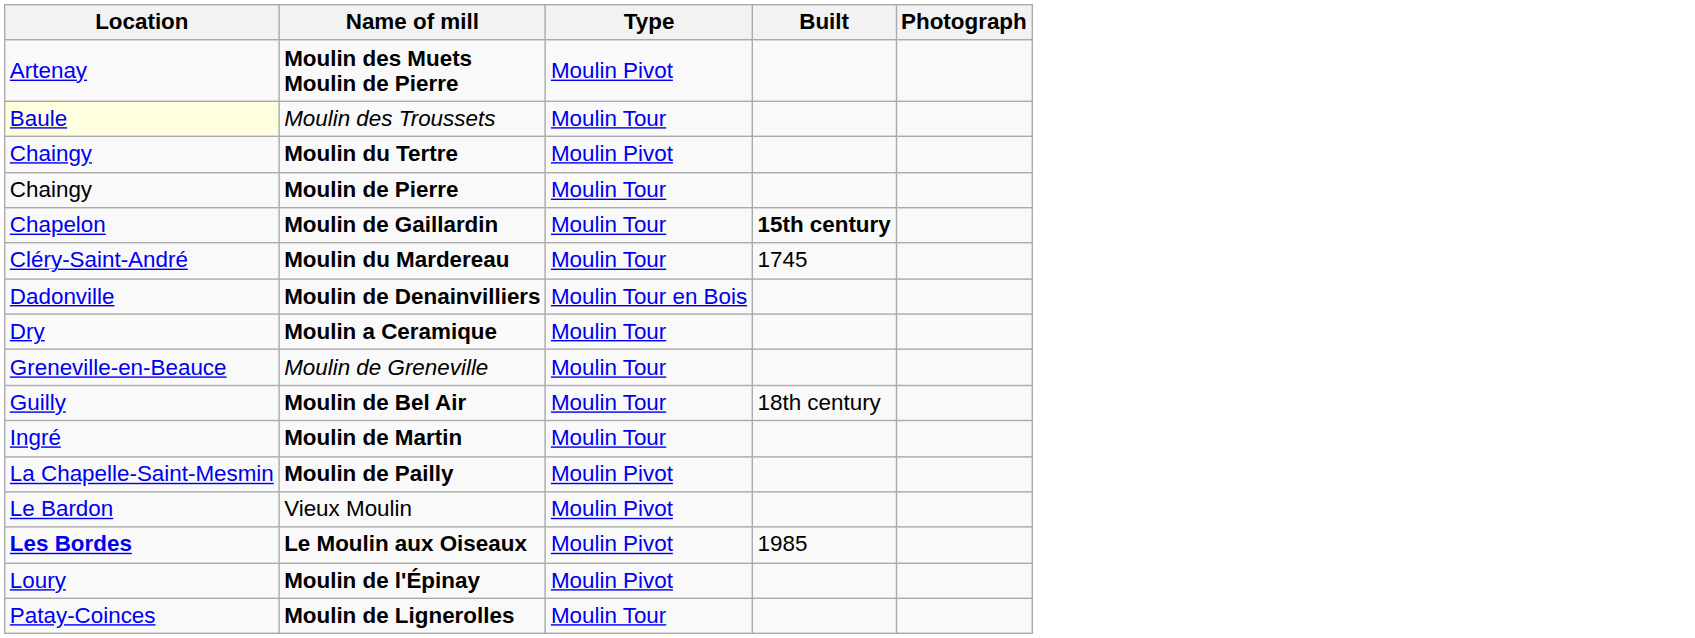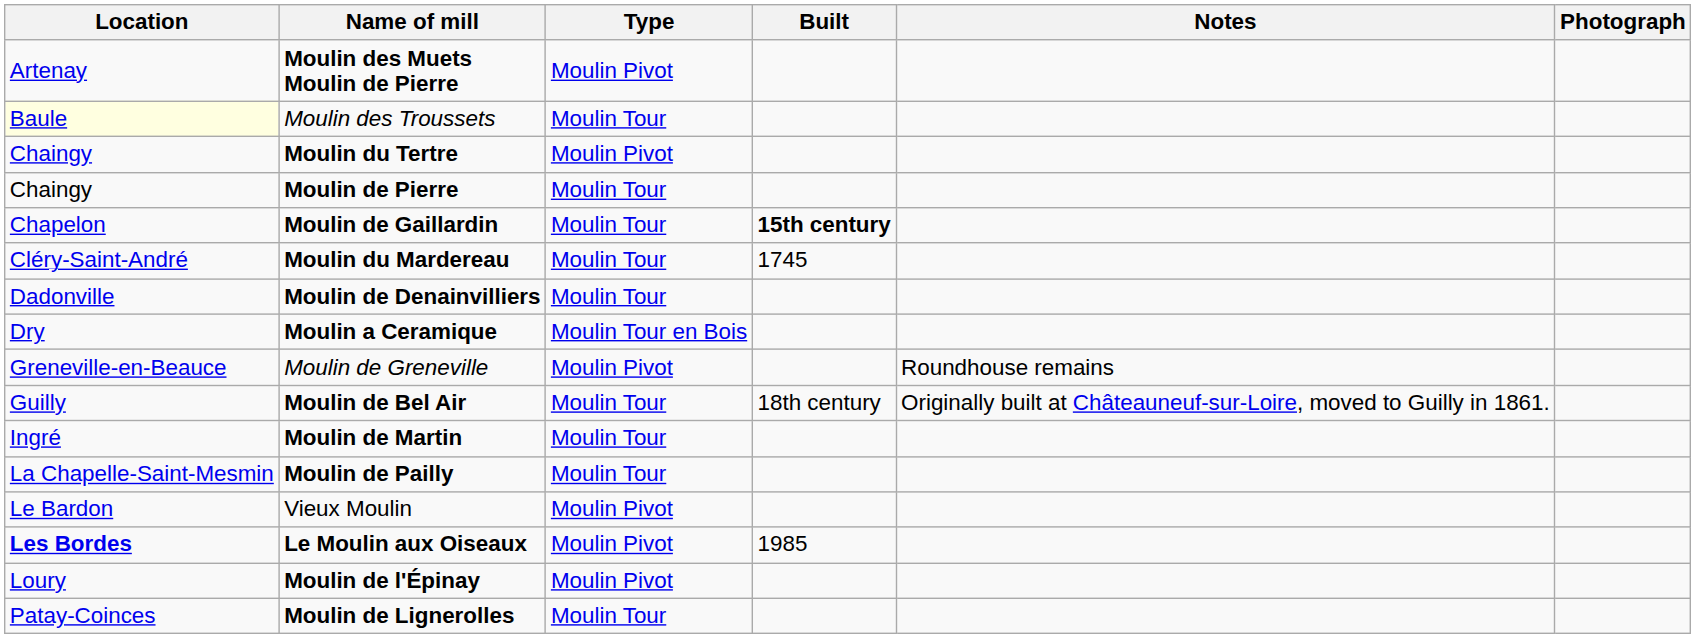 <table class="wikitable">
 <tr>
 <th>Location</th>
 <th>Name of mill</th>
 <th>Type</th>
 <th>Built</th>
+<th>Notes</th>
 <th>Photograph</th>
 </tr>
 <tr>
 <td><a href='#'>Artenay</a></td>
 <td><strong>Moulin des Muets<br>Moulin de Pierre</strong></td>
 <td><a href='#'>Moulin Pivot</a></td>
 <td></td>
+<td> </td>
 <td></td>
 </tr>
 <tr>
 <td style="background: lightyellow;"><a href='#'>Baule</a></td>
 <td><em>Moulin des Troussets</em></td>
 <td><a href='#'>Moulin Tour</a></td>
 <td></td>
+<td> </td>
 <td></td>
 </tr>
 <tr>
 <td><a href='#'>Chaingy</a></td>
 <td><strong>Moulin du Tertre</strong></td>
 <td><a href='#'>Moulin Pivot</a></td>
 <td></td>
+<td> </td>
 <td></td>
 </tr>
 <tr>
 <td>Chaingy</td>
 <td><strong>Moulin de Pierre</strong></td>
 <td><a href='#'>Moulin Tour</a></td>
 <td></td>
+<td> </td>
 <td></td>
 </tr>
 <tr>
 <td><a href='#'>Chapelon</a></td>
 <td><strong>Moulin de Gaillardin</strong></td>
 <td><a href='#'>Moulin Tour</a></td>
 <td><strong>15th century</strong></td>
+<td> </td>
 <td></td>
 </tr>
 <tr>
 <td><a href='#'>Cléry-Saint-André</a></td>
 <td><strong>Moulin du Mardereau</strong></td>
 <td><a href='#'>Moulin Tour</a></td>
 <td>1745</td>
+<td> </td>
 <td></td>
 </tr>
 <tr>
 <td><a href='#'>Dadonville</a></td>
 <td><strong>Moulin de Denainvilliers</strong></td>
-<td><a href='#'>Moulin Tour en Bois</a></td>
+<td><a href='#'>Moulin Tour</a></td>
 <td></td>
+<td> </td>
 <td></td>
 </tr>
 <tr>
 <td><a href='#'>Dry</a></td>
 <td><strong>Moulin a Ceramique</strong></td>
-<td><a href='#'>Moulin Tour</a></td>
+<td><a href='#'>Moulin Tour en Bois</a></td>
+<td></td>
 <td></td>
 <td></td>
 </tr>
 <tr>
 <td><a href='#'>Greneville-en-Beauce</a></td>
 <td><em>Moulin de Greneville</em></td>
-<td><a href='#'>Moulin Tour</a></td>
+<td><a href='#'>Moulin Pivot</a></td>
 <td></td>
+<td>Roundhouse remains<br> </td>
 <td></td>
 </tr>
 <tr>
 <td><a href='#'>Guilly</a></td>
 <td><strong>Moulin de Bel Air</strong></td>
 <td><a href='#'>Moulin Tour</a></td>
 <td>18th century</td>
+<td>Originally built at <a href='#'>Châteauneuf-sur-Loire</a>, moved to Guilly in 1861.<br> </td>
 <td></td>
 </tr>
 <tr>
 <td><a href='#'>Ingré</a></td>
 <td><strong>Moulin de Martin</strong></td>
 <td><a href='#'>Moulin Tour</a></td>
 <td></td>
+<td> </td>
 <td></td>
 </tr>
 <tr>
 <td><a href='#'>La Chapelle-Saint-Mesmin</a></td>
 <td><strong>Moulin de Pailly</strong></td>
-<td><a href='#'>Moulin Pivot</a></td>
+<td><a href='#'>Moulin Tour</a></td>
 <td></td>
+<td> </td>
 <td></td>
 </tr>
 <tr>
 <td><a href='#'>Le Bardon</a></td>
 <td>Vieux Moulin</td>
 <td><a href='#'>Moulin Pivot</a></td>
 <td></td>
 <td></td>
+<td></td>
 </tr>
 <tr>
 <td><strong><a href='#'>Les Bordes</a></strong></td>
 <td><strong>Le Moulin aux Oiseaux</strong></td>
 <td><a href='#'>Moulin Pivot</a></td>
 <td>1985</td>
+<td> </td>
 <td></td>
 </tr>
 <tr>
 <td><a href='#'>Loury</a></td>
 <td><strong>Moulin de l'Épinay</strong></td>
 <td><a href='#'>Moulin Pivot</a></td>
 <td></td>
+<td> </td>
 <td></td>
 </tr>
 <tr>
 <td><a href='#'>Patay-Coinces</a></td>
 <td><strong>Moulin de Lignerolles</strong></td>
 <td><a href='#'>Moulin Tour</a></td>
 <td></td>
+<td> </td>
 <td></td>
 </tr>
 </table>
